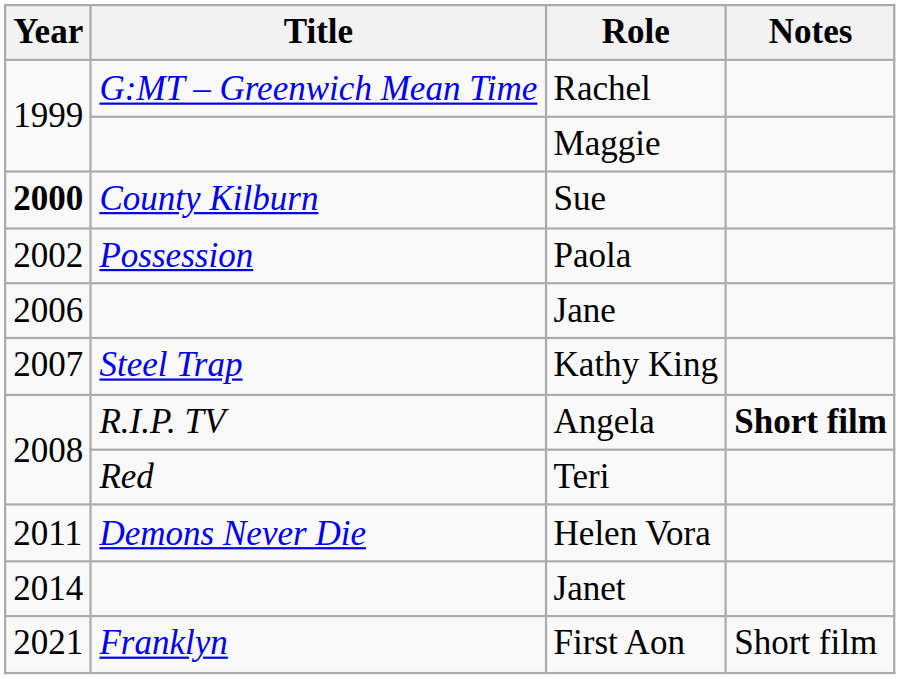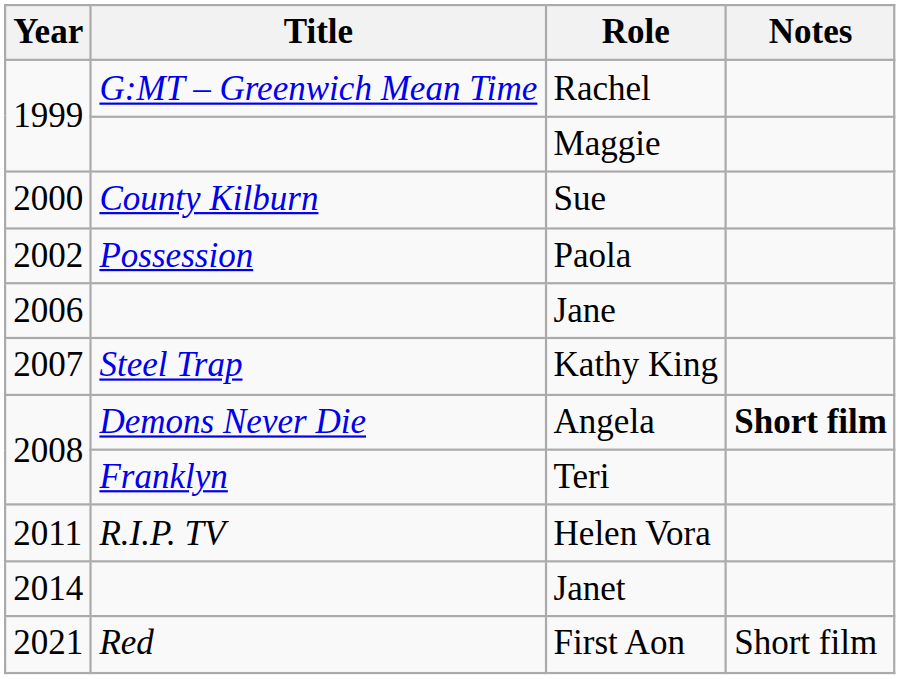 <table class="wikitable sortable">
 <tr>
 <th>Year</th>
 <th>Title</th>
 <th>Role</th>
 <th class=unsortable>Notes</th>
 </tr>
 <tr>
 <td rowspan=2>1999</td>
 <td><em><a href='#'>G:MT – Greenwich Mean Time</a></em></td>
 <td>Rachel</td>
 <td></td>
 </tr>
 <tr>
 <td><em></em></td>
 <td>Maggie</td>
 <td></td>
 </tr>
 <tr>
-<td><strong>2000</strong></td>
+<td>2000</td>
 <td><em><a href='#'>County Kilburn</a></em></td>
 <td>Sue</td>
 <td></td>
 </tr>
 <tr>
 <td>2002</td>
 <td><em><a href='#'>Possession</a></em></td>
 <td>Paola</td>
 <td></td>
 </tr>
 <tr>
 <td>2006</td>
 <td><em></em></td>
 <td>Jane</td>
 <td></td>
 </tr>
 <tr>
 <td>2007</td>
 <td><em><a href='#'>Steel Trap</a></em></td>
 <td>Kathy King</td>
 <td></td>
 </tr>
 <tr>
 <td rowspan=2>2008</td>
-<td><em>R.I.P. TV</em></td>
+<td><em><a href='#'>Demons Never Die</a></em></td>
 <td>Angela</td>
 <td><strong>Short film</strong></td>
 </tr>
 <tr>
-<td><em>Red</em></td>
+<td><em><a href='#'>Franklyn</a></em></td>
 <td>Teri</td>
 <td></td>
 </tr>
 <tr>
 <td>2011</td>
-<td><em><a href='#'>Demons Never Die</a></em></td>
+<td><em>R.I.P. TV</em></td>
 <td>Helen Vora</td>
 <td></td>
 </tr>
 <tr>
 <td>2014</td>
 <td><em></em></td>
 <td>Janet</td>
 <td></td>
 </tr>
 <tr>
 <td>2021</td>
-<td><em><a href='#'>Franklyn</a></em></td>
+<td><em>Red</em></td>
 <td>First Aon</td>
 <td>Short film</td>
 </tr>
 </table>
